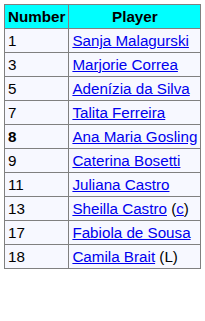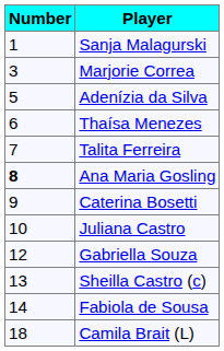 <table cellpadding="3" cellspacing="0" border="1" style="background: #f7f8ff; font-size: 95%; border: gray solid 1px; border-collapse: collapse;">
 <tr style="background: #00FFFF">
 <td align=center><strong>Number</strong></td>
 <td align=center><strong>Player</strong></td>
 </tr>
 <tr align=left>
 <td>1</td>
 <td> <a href='#'>Sanja Malagurski</a></td>
 </tr>
 <tr align=left>
 <td>3</td>
 <td> <a href='#'>Marjorie Correa</a></td>
 </tr>
 <tr align=left>
 <td>5</td>
 <td> <a href='#'>Adenízia da Silva</a></td>
 </tr>
 <tr align=left>
+<td>6</td>
+<td> <a href='#'>Thaísa Menezes</a></td>
+</tr>
+<tr align=left>
 <td>7</td>
 <td> <a href='#'>Talita Ferreira</a></td>
 </tr>
 <tr align=left>
 <td><strong>8</strong></td>
 <td> <a href='#'>Ana Maria Gosling</a></td>
 </tr>
 <tr align=left>
 <td>9</td>
 <td> <a href='#'>Caterina Bosetti</a></td>
 </tr>
 <tr align=left>
-<td>11</td>
+<td>10</td>
 <td> <a href='#'>Juliana Castro</a></td>
+</tr>
+<tr align=left>
+<td>12</td>
+<td> <a href='#'>Gabriella Souza</a></td>
 </tr>
 <tr align=left>
 <td>13</td>
 <td> <a href='#'>Sheilla Castro</a> (<a href='#'>c</a>)</td>
 </tr>
 <tr align=left>
-<td>17</td>
+<td>14</td>
 <td> <a href='#'>Fabiola de Sousa</a></td>
 </tr>
 <tr align=left>
 <td>18</td>
 <td> <a href='#'>Camila Brait</a> (L)</td>
 </tr>
 </table>
